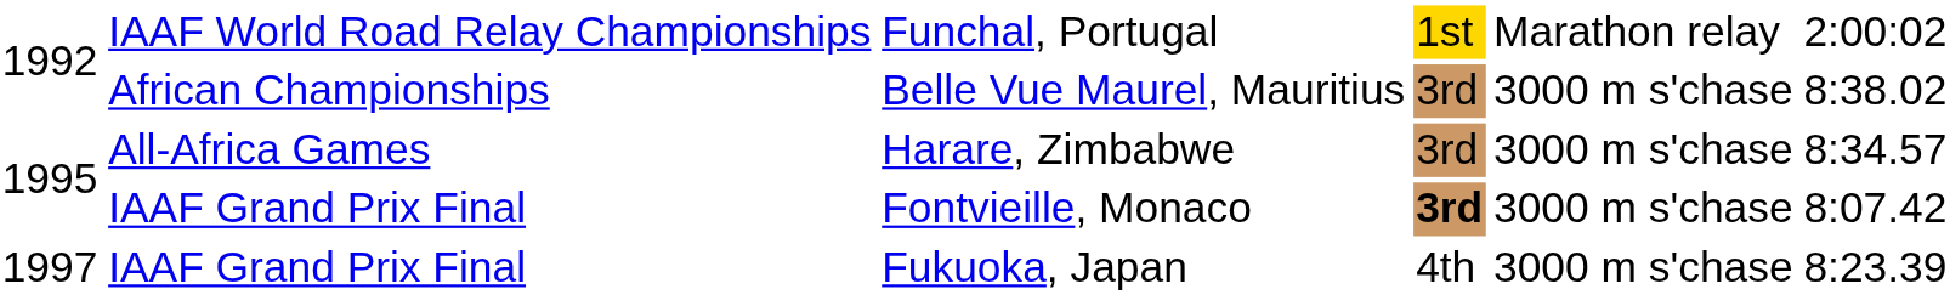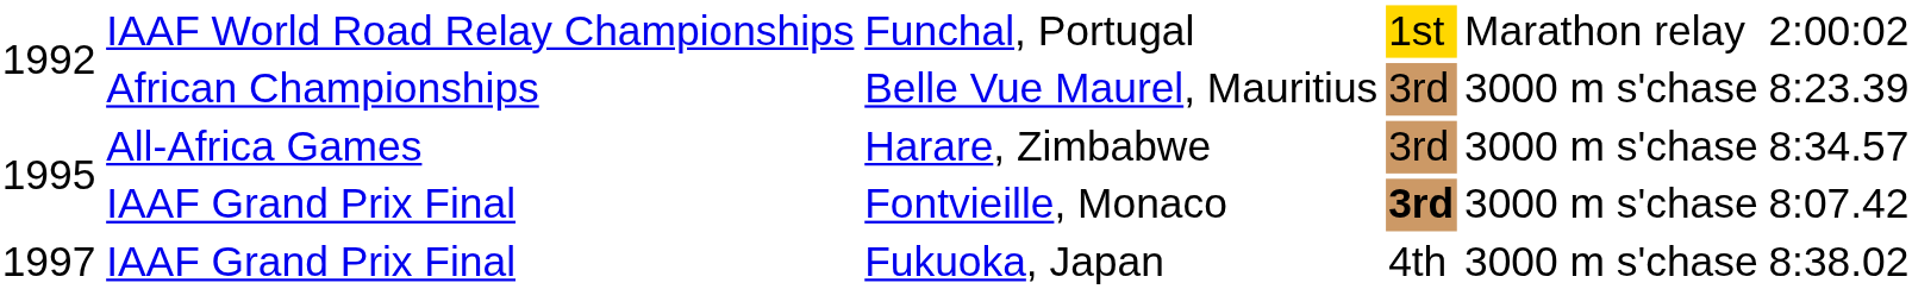 <table>
 <tr>
 <td rowspan=2>1992</td>
 <td><a href='#'>IAAF World Road Relay Championships</a></td>
 <td><a href='#'>Funchal</a>, Portugal</td>
 <td bgcolor=gold>1st</td>
 <td>Marathon relay</td>
 <td>2:00:02 </td>
 </tr>
 <tr>
 <td><a href='#'>African Championships</a></td>
 <td><a href='#'>Belle Vue Maurel</a>, Mauritius</td>
 <td bgcolor=cc9966>3rd</td>
 <td>3000 m s'chase</td>
-<td>8:38.02</td>
+<td>8:23.39</td>
 </tr>
 <tr>
 <td rowspan=2>1995</td>
 <td><a href='#'>All-Africa Games</a></td>
 <td><a href='#'>Harare</a>, Zimbabwe</td>
 <td bgcolor=cc9966>3rd</td>
 <td>3000 m s'chase</td>
 <td>8:34.57</td>
 </tr>
 <tr>
 <td><a href='#'>IAAF Grand Prix Final</a></td>
 <td><a href='#'>Fontvieille</a>, Monaco</td>
 <td bgcolor=cc9966><strong>3rd</strong></td>
 <td>3000 m s'chase</td>
 <td>8:07.42</td>
 </tr>
 <tr>
 <td>1997</td>
 <td><a href='#'>IAAF Grand Prix Final</a></td>
 <td><a href='#'>Fukuoka</a>, Japan</td>
 <td>4th</td>
 <td>3000 m s'chase</td>
-<td>8:23.39</td>
+<td>8:38.02</td>
 </tr>
 </table>
